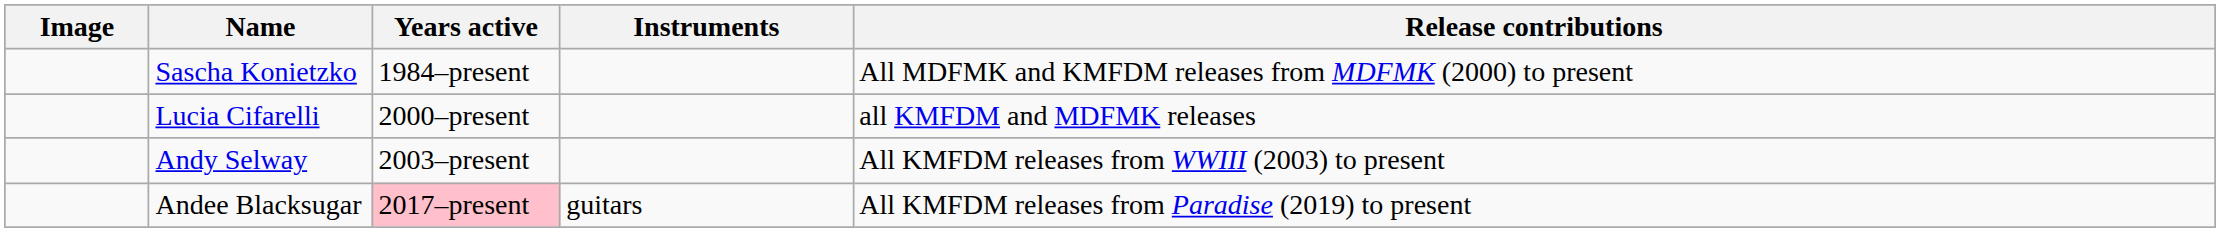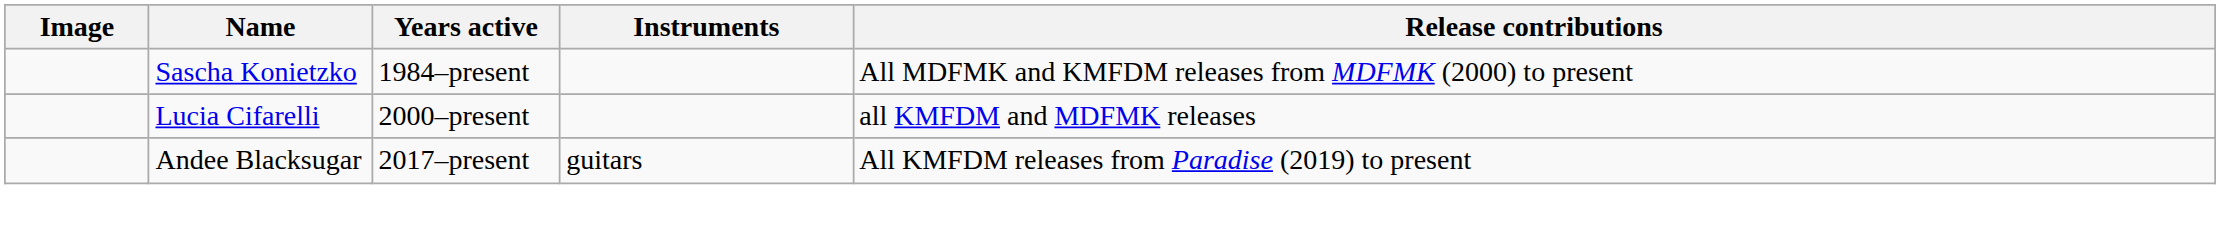 <table class="wikitable" width="100%">
 <tr>
 <th width="75">Image</th>
 <th width="120">Name</th>
 <th width="100">Years active</th>
 <th width="160">Instruments</th>
 <th>Release contributions</th>
 </tr>
 <tr>
 <td></td>
 <td><a href='#'>Sascha Konietzko</a></td>
 <td>1984–present</td>
 <td></td>
 <td>All MDFMK and KMFDM releases from <em><a href='#'>MDFMK</a></em> (2000) to present</td>
 </tr>
 <tr>
 <td></td>
 <td><a href='#'>Lucia Cifarelli</a></td>
 <td>2000–present</td>
 <td></td>
 <td>all <a href='#'>KMFDM</a> and <a href='#'>MDFMK</a> releases</td>
 </tr>
 <tr>
 <td></td>
-<td><a href='#'>Andy Selway</a></td>
-<td>2003–present </td>
-<td></td>
-<td>All KMFDM releases from <em><a href='#'>WWIII</a></em> (2003) to present</td>
-</tr>
-<tr>
-<td></td>
 <td>Andee Blacksugar</td>
-<td style="background: pink;">2017–present</td>
+<td>2017–present</td>
 <td>guitars</td>
 <td>All KMFDM releases from <em><a href='#'>Paradise</a></em> (2019) to present</td>
 </tr>
 </table>
